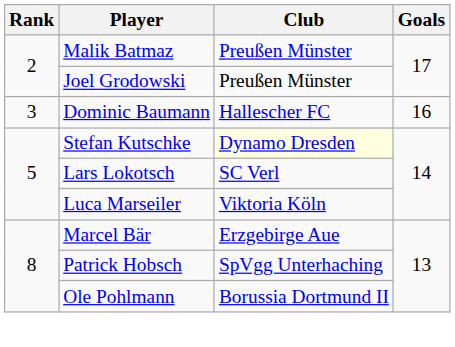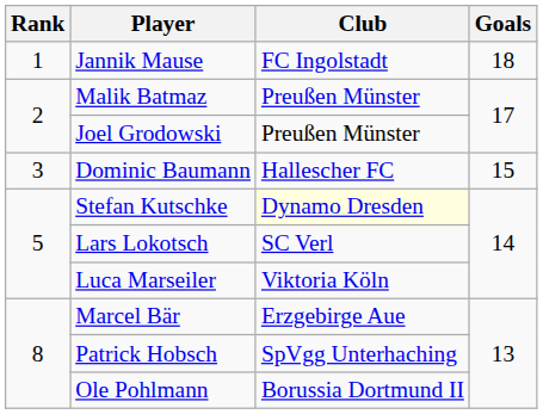 <table class="wikitable sortable" style="text-align:center">
 <tr>
 <th>Rank</th>
 <th>Player</th>
 <th>Club</th>
 <th>Goals</th>
+</tr>
+<tr>
+<td>1</td>
+<td align=left> <a href='#'>Jannik Mause</a></td>
+<td align=left><a href='#'>FC Ingolstadt</a></td>
+<td>18</td>
 </tr>
 <tr>
 <td rowspan=2>2</td>
 <td align=left> <a href='#'>Malik Batmaz</a></td>
 <td align=left><a href='#'>Preußen Münster</a></td>
 <td rowspan=2>17</td>
 </tr>
 <tr>
 <td align=left> <a href='#'>Joel Grodowski</a></td>
 <td align=left>Preußen Münster</td>
 </tr>
 <tr>
 <td>3</td>
 <td align=left> <a href='#'>Dominic Baumann</a></td>
 <td align=left><a href='#'>Hallescher FC</a></td>
-<td>16</td>
+<td>15</td>
 </tr>
 <tr>
 <td rowspan=3>5</td>
 <td align=left> <a href='#'>Stefan Kutschke</a></td>
 <td align=left style="background: lightyellow;"><a href='#'>Dynamo Dresden</a></td>
 <td rowspan=3>14</td>
 </tr>
 <tr>
 <td align=left> <a href='#'>Lars Lokotsch</a></td>
 <td align=left><a href='#'>SC Verl</a></td>
 </tr>
 <tr>
 <td align=left> <a href='#'>Luca Marseiler</a></td>
 <td align=left><a href='#'>Viktoria Köln</a></td>
 </tr>
 <tr>
 <td rowspan=3>8</td>
 <td align=left> <a href='#'>Marcel Bär</a></td>
 <td align=left><a href='#'>Erzgebirge Aue</a></td>
 <td rowspan=3>13</td>
 </tr>
 <tr>
 <td align=left> <a href='#'>Patrick Hobsch</a></td>
 <td align=left><a href='#'>SpVgg Unterhaching</a></td>
 </tr>
 <tr>
 <td align=left> <a href='#'>Ole Pohlmann</a></td>
 <td align=left><a href='#'>Borussia Dortmund II</a></td>
 </tr>
 </table>
